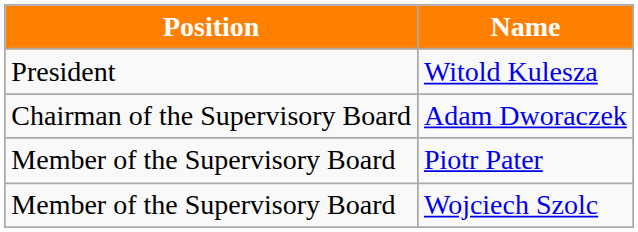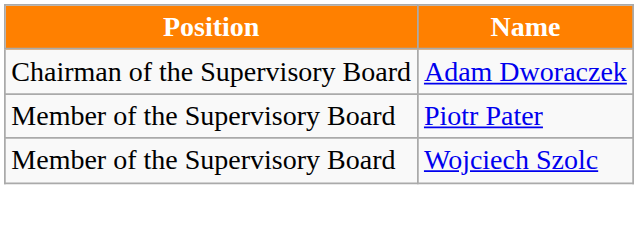 <table class="wikitable">
 <tr>
 <th style="color:#FFFFFF; background:#FF8000">Position</th>
 <th style="color:#FFFFFF; background:#FF8000">Name</th>
-</tr>
-<tr>
-<td>President</td>
-<td> <a href='#'>Witold Kulesza</a></td>
 </tr>
 <tr>
 <td>Chairman of the Supervisory Board</td>
 <td> <a href='#'>Adam Dworaczek</a></td>
 </tr>
 <tr>
 <td>Member of the Supervisory Board</td>
 <td> <a href='#'>Piotr Pater</a></td>
 </tr>
 <tr>
 <td>Member of the Supervisory Board</td>
 <td> <a href='#'>Wojciech Szolc</a></td>
 </tr>
 </table>
